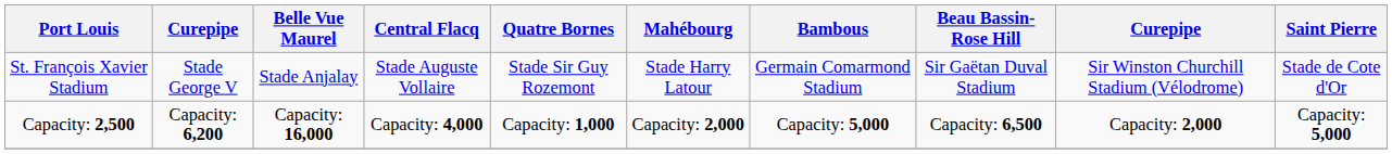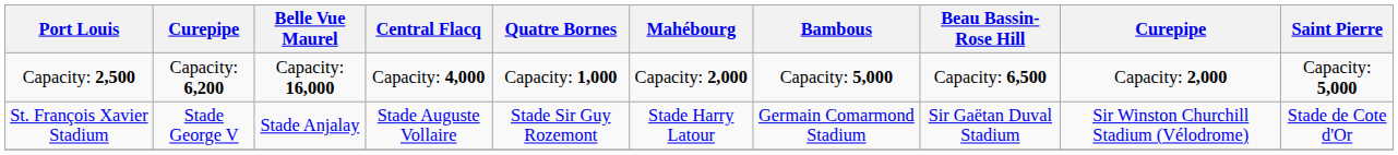 <table class="wikitable" style="text-align:center">
 <tr>
 <th><a href='#'>Port Louis</a></th>
 <th><a href='#'>Curepipe</a></th>
 <th><a href='#'>Belle Vue Maurel</a></th>
 <th><a href='#'>Central Flacq</a></th>
 <th><a href='#'>Quatre Bornes</a></th>
 <th><a href='#'>Mahébourg</a></th>
 <th><a href='#'>Bambous</a></th>
 <th><a href='#'>Beau Bassin-Rose Hill</a></th>
 <th><a href='#'>Curepipe</a></th>
 <th><a href='#'>Saint Pierre</a></th>
 </tr>
 <tr>
+<td>Capacity: <strong>2,500</strong></td>
+<td>Capacity: <strong>6,200</strong></td>
+<td>Capacity: <strong>16,000</strong></td>
+<td>Capacity: <strong>4,000</strong></td>
+<td>Capacity: <strong>1,000</strong></td>
+<td>Capacity: <strong>2,000</strong></td>
+<td>Capacity: <strong>5,000</strong></td>
+<td>Capacity: <strong>6,500</strong></td>
+<td>Capacity: <strong>2,000</strong></td>
+<td>Capacity: <strong>5,000</strong></td>
+</tr>
+<tr>
 <td><a href='#'>St. François Xavier Stadium</a></td>
 <td><a href='#'>Stade George V</a></td>
 <td><a href='#'>Stade Anjalay</a></td>
 <td><a href='#'>Stade Auguste Vollaire</a></td>
 <td><a href='#'>Stade Sir Guy Rozemont</a></td>
 <td><a href='#'>Stade Harry Latour</a></td>
 <td><a href='#'>Germain Comarmond Stadium</a></td>
 <td><a href='#'>Sir Gaëtan Duval Stadium</a></td>
 <td><a href='#'>Sir Winston Churchill Stadium (Vélodrome)</a></td>
 <td><a href='#'>Stade de Cote d'Or</a></td>
 </tr>
 <tr>
-<td>Capacity: <strong>2,500</strong></td>
-<td>Capacity: <strong>6,200</strong></td>
-<td>Capacity: <strong>16,000</strong></td>
-<td>Capacity: <strong>4,000</strong></td>
-<td>Capacity: <strong>1,000</strong></td>
-<td>Capacity: <strong>2,000</strong></td>
-<td>Capacity: <strong>5,000</strong></td>
-<td>Capacity: <strong>6,500</strong></td>
-<td>Capacity: <strong>2,000</strong></td>
-<td>Capacity: <strong>5,000</strong></td>
-</tr>
-<tr>
 </tr>
 </table>
